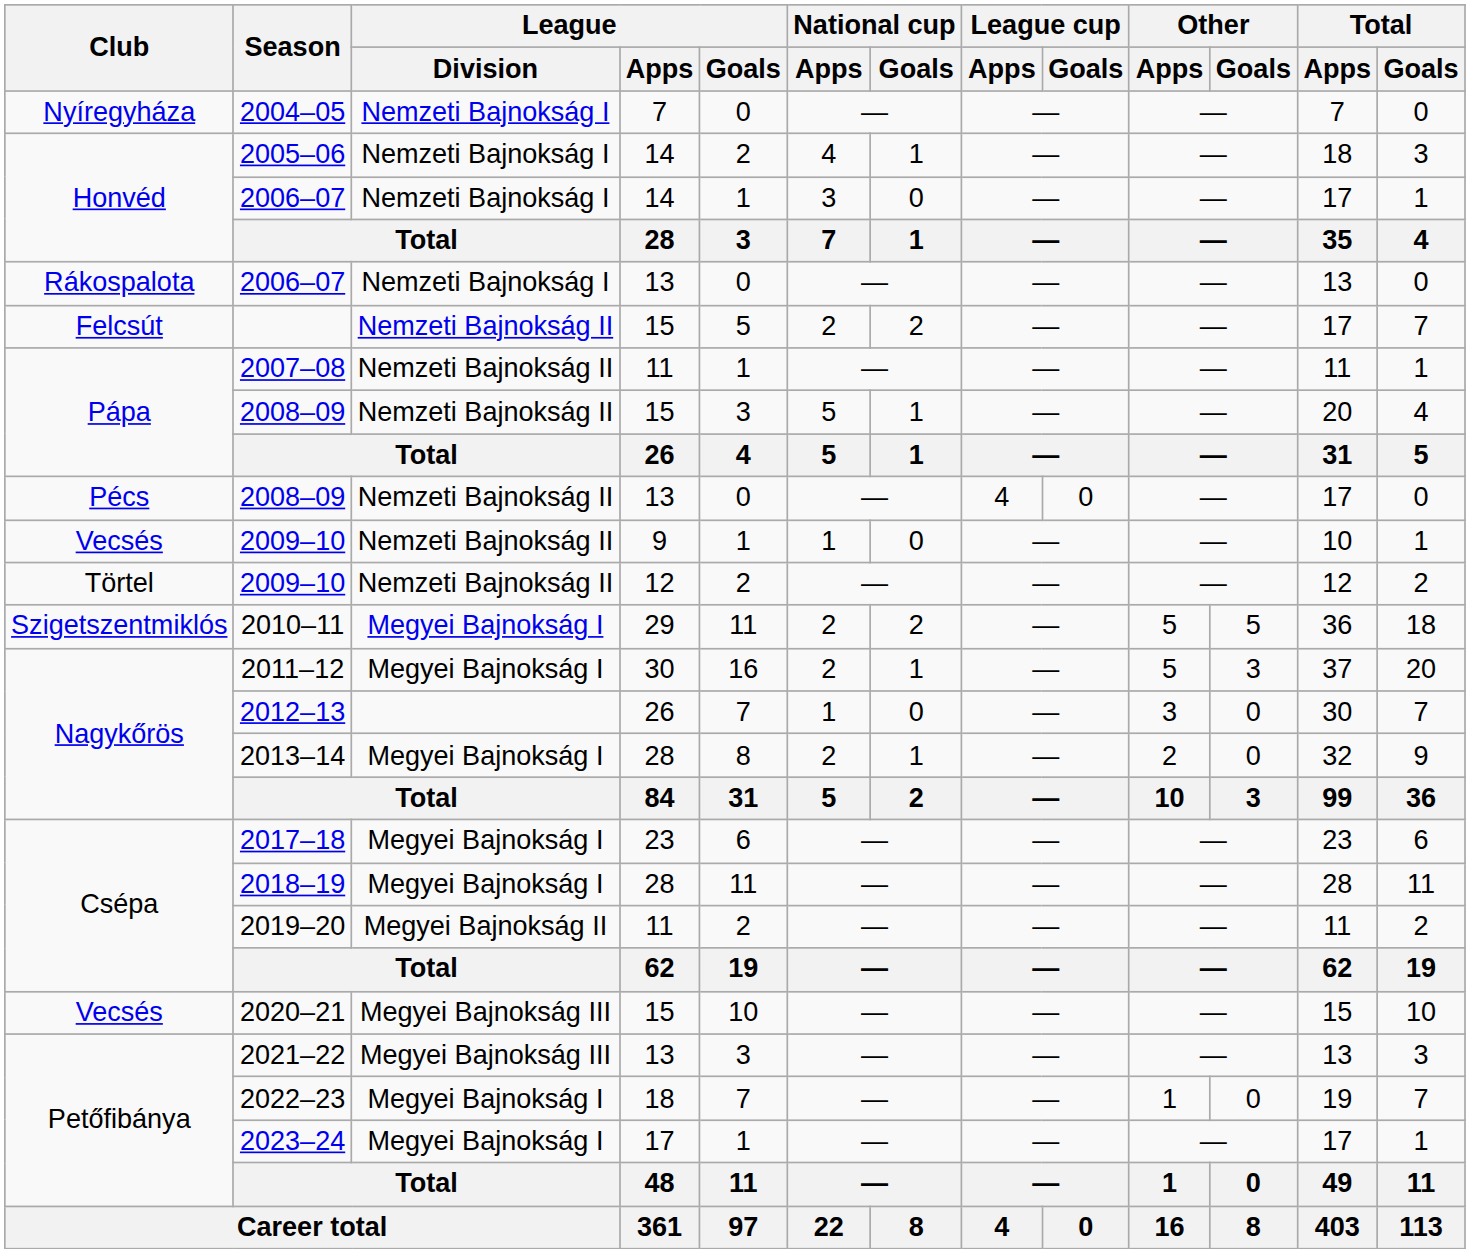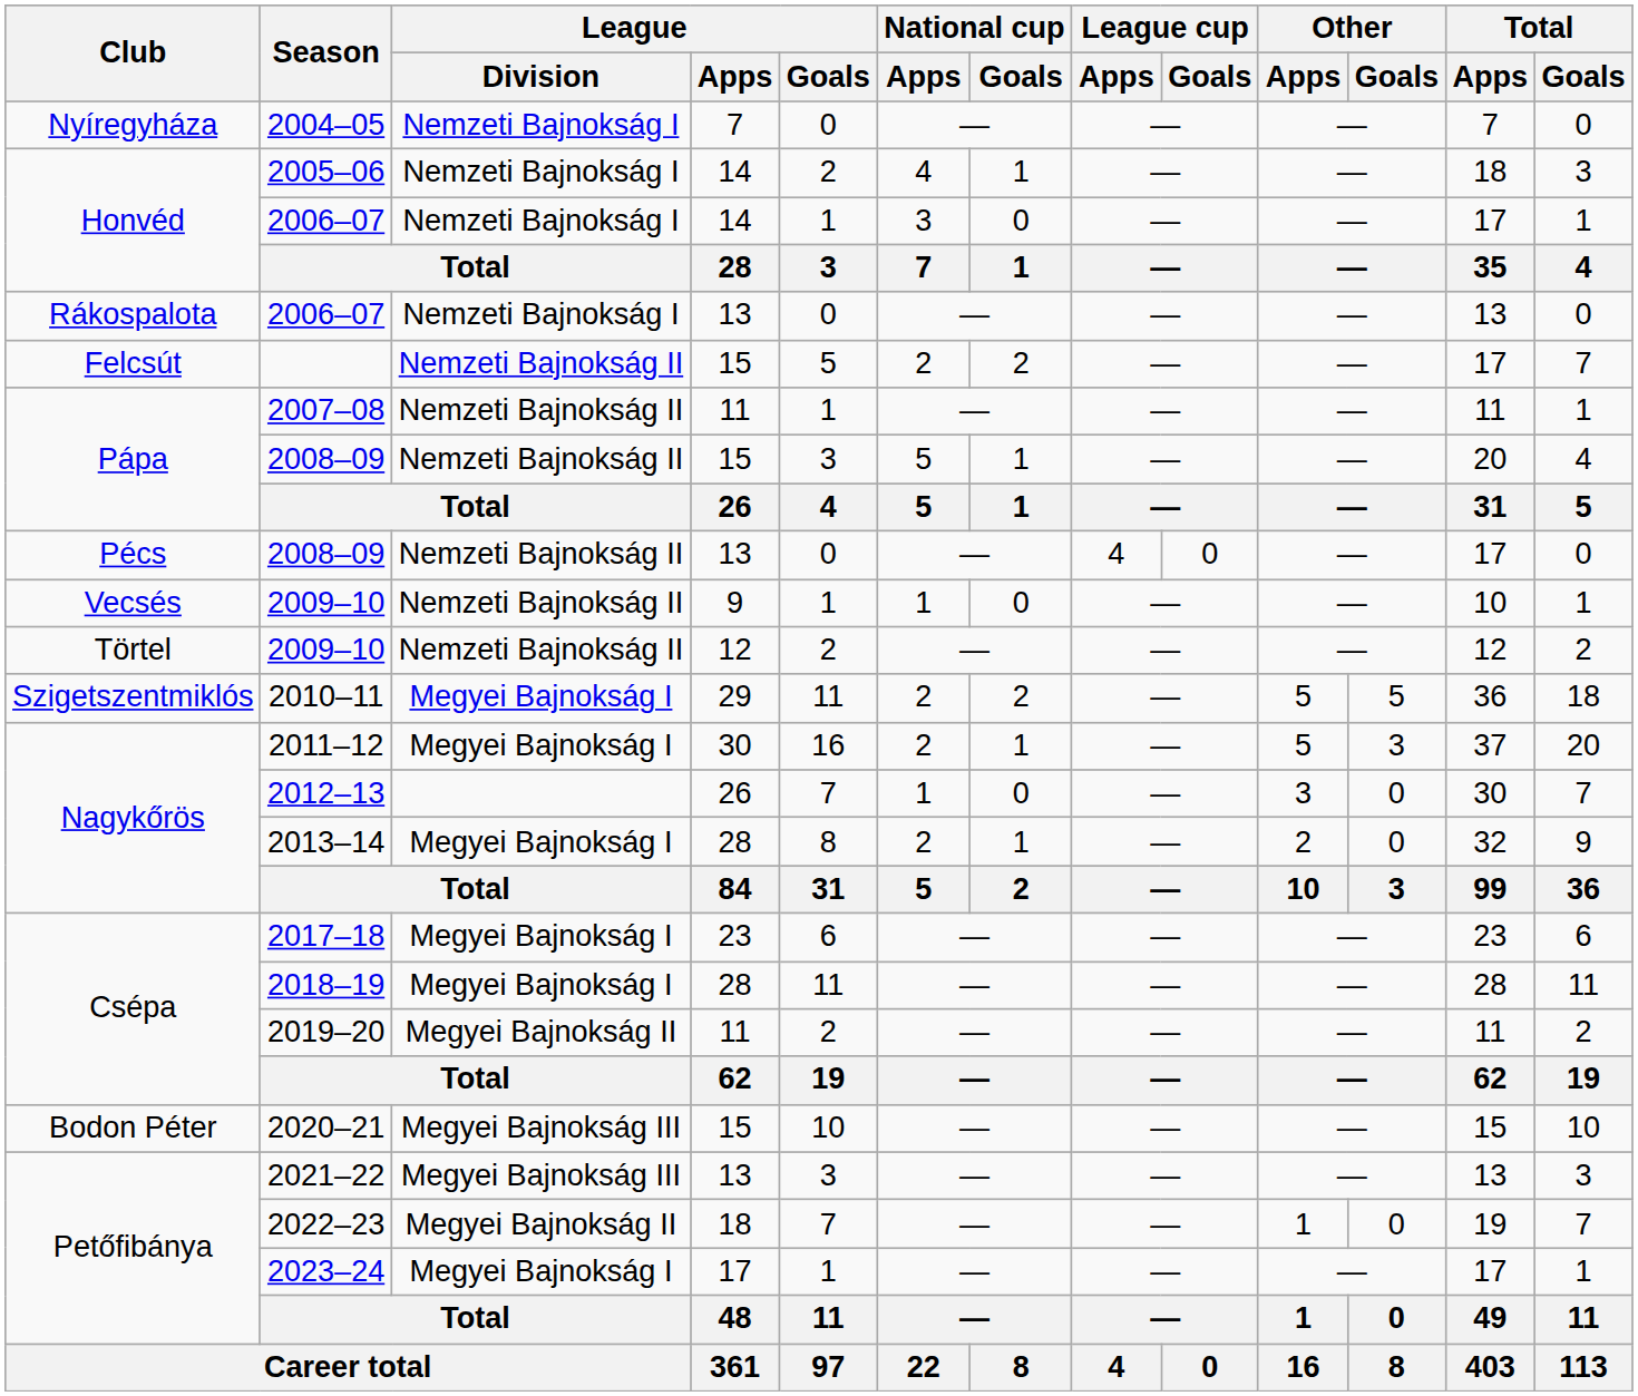 <table class="wikitable" style="text-align: center;">
 <tr>
 <th rowspan="2">Club</th>
 <th rowspan="2">Season</th>
 <th colspan="3">League</th>
 <th colspan="2">National cup</th>
 <th colspan="2">League cup</th>
 <th colspan="2">Other</th>
 <th colspan="2">Total</th>
 </tr>
 <tr>
 <th>Division</th>
 <th>Apps</th>
 <th>Goals</th>
 <th>Apps</th>
 <th>Goals</th>
 <th>Apps</th>
 <th>Goals</th>
 <th>Apps</th>
 <th>Goals</th>
 <th>Apps</th>
 <th>Goals</th>
 </tr>
 <tr>
 <td><a href='#'>Nyíregyháza</a></td>
 <td><a href='#'>2004–05</a></td>
 <td><a href='#'>Nemzeti Bajnokság I</a></td>
 <td>7</td>
 <td>0</td>
 <td colspan="2">—</td>
 <td colspan="2">—</td>
 <td colspan="2">—</td>
 <td>7</td>
 <td>0</td>
 </tr>
 <tr>
 <td rowspan="3"><a href='#'>Honvéd</a></td>
 <td><a href='#'>2005–06</a></td>
 <td>Nemzeti Bajnokság I</td>
 <td>14</td>
 <td>2</td>
 <td>4</td>
 <td>1</td>
 <td colspan="2">—</td>
 <td colspan="2">—</td>
 <td>18</td>
 <td>3</td>
 </tr>
 <tr>
 <td><a href='#'>2006–07</a></td>
 <td>Nemzeti Bajnokság I</td>
 <td>14</td>
 <td>1</td>
 <td>3</td>
 <td>0</td>
 <td colspan="2">—</td>
 <td colspan="2">—</td>
 <td>17</td>
 <td>1</td>
 </tr>
 <tr>
 <th colspan="2">Total</th>
 <th>28</th>
 <th>3</th>
 <th>7</th>
 <th>1</th>
 <th colspan="2">—</th>
 <th colspan="2">—</th>
 <th>35</th>
 <th>4</th>
 </tr>
 <tr>
 <td><a href='#'>Rákospalota</a></td>
 <td><a href='#'>2006–07</a></td>
 <td>Nemzeti Bajnokság I</td>
 <td>13</td>
 <td>0</td>
 <td colspan="2">—</td>
 <td colspan="2">—</td>
 <td colspan="2">—</td>
 <td>13</td>
 <td>0</td>
 </tr>
 <tr>
 <td><a href='#'>Felcsút</a></td>
 <td></td>
 <td><a href='#'>Nemzeti Bajnokság II</a></td>
 <td>15</td>
 <td>5</td>
 <td>2</td>
 <td>2</td>
 <td colspan="2">—</td>
 <td colspan="2">—</td>
 <td>17</td>
 <td>7</td>
 </tr>
 <tr>
 <td rowspan="3"><a href='#'>Pápa</a></td>
 <td><a href='#'>2007–08</a></td>
 <td>Nemzeti Bajnokság II</td>
 <td>11</td>
 <td>1</td>
 <td colspan="2">—</td>
 <td colspan="2">—</td>
 <td colspan="2">—</td>
 <td>11</td>
 <td>1</td>
 </tr>
 <tr>
 <td><a href='#'>2008–09</a></td>
 <td>Nemzeti Bajnokság II</td>
 <td>15</td>
 <td>3</td>
 <td>5</td>
 <td>1</td>
 <td colspan="2">—</td>
 <td colspan="2">—</td>
 <td>20</td>
 <td>4</td>
 </tr>
 <tr>
 <th colspan="2">Total</th>
 <th>26</th>
 <th>4</th>
 <th>5</th>
 <th>1</th>
 <th colspan="2">—</th>
 <th colspan="2">—</th>
 <th>31</th>
 <th>5</th>
 </tr>
 <tr>
 <td><a href='#'>Pécs</a></td>
 <td><a href='#'>2008–09</a></td>
 <td>Nemzeti Bajnokság II</td>
 <td>13</td>
 <td>0</td>
 <td colspan="2">—</td>
 <td>4</td>
 <td>0</td>
 <td colspan="2">—</td>
 <td>17</td>
 <td>0</td>
 </tr>
 <tr>
 <td><a href='#'>Vecsés</a></td>
 <td><a href='#'>2009–10</a></td>
 <td>Nemzeti Bajnokság II</td>
 <td>9</td>
 <td>1</td>
 <td>1</td>
 <td>0</td>
 <td colspan="2">—</td>
 <td colspan="2">—</td>
 <td>10</td>
 <td>1</td>
 </tr>
 <tr>
 <td>Törtel</td>
 <td><a href='#'>2009–10</a></td>
 <td>Nemzeti Bajnokság II</td>
 <td>12</td>
 <td>2</td>
 <td colspan="2">—</td>
 <td colspan="2">—</td>
 <td colspan="2">—</td>
 <td>12</td>
 <td>2</td>
 </tr>
 <tr>
 <td><a href='#'>Szigetszentmiklós</a></td>
 <td>2010–11</td>
 <td><a href='#'>Megyei Bajnokság I</a></td>
 <td>29</td>
 <td>11</td>
 <td>2</td>
 <td>2</td>
 <td colspan="2">—</td>
 <td>5</td>
 <td>5</td>
 <td>36</td>
 <td>18</td>
 </tr>
 <tr>
 <td rowspan="4"><a href='#'>Nagykőrös</a></td>
 <td>2011–12</td>
 <td>Megyei Bajnokság I</td>
 <td>30</td>
 <td>16</td>
 <td>2</td>
 <td>1</td>
 <td colspan="2">—</td>
 <td>5</td>
 <td>3</td>
 <td>37</td>
 <td>20</td>
 </tr>
 <tr>
 <td><a href='#'>2012–13</a></td>
 <td></td>
 <td>26</td>
 <td>7</td>
 <td>1</td>
 <td>0</td>
 <td colspan="2">—</td>
 <td>3</td>
 <td>0</td>
 <td>30</td>
 <td>7</td>
 </tr>
 <tr>
 <td>2013–14</td>
 <td>Megyei Bajnokság I</td>
 <td>28</td>
 <td>8</td>
 <td>2</td>
 <td>1</td>
 <td colspan="2">—</td>
 <td>2</td>
 <td>0</td>
 <td>32</td>
 <td>9</td>
 </tr>
 <tr>
 <th colspan="2">Total</th>
 <th>84</th>
 <th>31</th>
 <th>5</th>
 <th>2</th>
 <th colspan="2">—</th>
 <th>10</th>
 <th>3</th>
 <th>99</th>
 <th>36</th>
 </tr>
 <tr>
 <td rowspan="4">Csépa</td>
 <td><a href='#'>2017–18</a></td>
 <td>Megyei Bajnokság I</td>
 <td>23</td>
 <td>6</td>
 <td colspan="2">—</td>
 <td colspan="2">—</td>
 <td colspan="2">—</td>
 <td>23</td>
 <td>6</td>
 </tr>
 <tr>
 <td><a href='#'>2018–19</a></td>
 <td>Megyei Bajnokság I</td>
 <td>28</td>
 <td>11</td>
 <td colspan="2">—</td>
 <td colspan="2">—</td>
 <td colspan="2">—</td>
 <td>28</td>
 <td>11</td>
 </tr>
 <tr>
 <td>2019–20</td>
 <td>Megyei Bajnokság II</td>
 <td>11</td>
 <td>2</td>
 <td colspan="2">—</td>
 <td colspan="2">—</td>
 <td colspan="2">—</td>
 <td>11</td>
 <td>2</td>
 </tr>
 <tr>
 <th colspan="2">Total</th>
 <th>62</th>
 <th>19</th>
 <th colspan="2">—</th>
 <th colspan="2">—</th>
 <th colspan="2">—</th>
 <th>62</th>
 <th>19</th>
 </tr>
 <tr>
-<td><a href='#'>Vecsés</a></td>
+<td>Bodon Péter</td>
 <td>2020–21</td>
 <td>Megyei Bajnokság III</td>
 <td>15</td>
 <td>10</td>
 <td colspan="2">—</td>
 <td colspan="2">—</td>
 <td colspan="2">—</td>
 <td>15</td>
 <td>10</td>
 </tr>
 <tr>
 <td rowspan="4">Petőfibánya</td>
 <td>2021–22</td>
 <td>Megyei Bajnokság III</td>
 <td>13</td>
 <td>3</td>
 <td colspan="2">—</td>
 <td colspan="2">—</td>
 <td colspan="2">—</td>
 <td>13</td>
 <td>3</td>
 </tr>
 <tr>
 <td>2022–23</td>
-<td>Megyei Bajnokság I</td>
+<td>Megyei Bajnokság II</td>
 <td>18</td>
 <td>7</td>
 <td colspan="2">—</td>
 <td colspan="2">—</td>
 <td>1</td>
 <td>0</td>
 <td>19</td>
 <td>7</td>
 </tr>
 <tr>
 <td><a href='#'>2023–24</a></td>
 <td>Megyei Bajnokság I</td>
 <td>17</td>
 <td>1</td>
 <td colspan="2">—</td>
 <td colspan="2">—</td>
 <td colspan="2">—</td>
 <td>17</td>
 <td>1</td>
 </tr>
 <tr>
 <th colspan="2">Total</th>
 <th>48</th>
 <th>11</th>
 <th colspan="2">—</th>
 <th colspan="2">—</th>
 <th>1</th>
 <th>0</th>
 <th>49</th>
 <th>11</th>
 </tr>
 <tr>
 <th colspan="3">Career total</th>
 <th>361</th>
 <th>97</th>
 <th>22</th>
 <th>8</th>
 <th>4</th>
 <th>0</th>
 <th>16</th>
 <th>8</th>
 <th>403</th>
 <th>113</th>
 </tr>
 </table>
